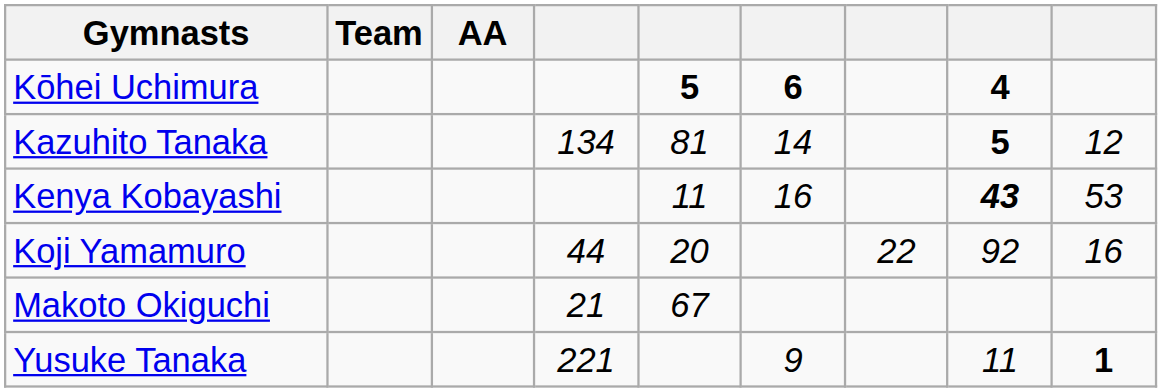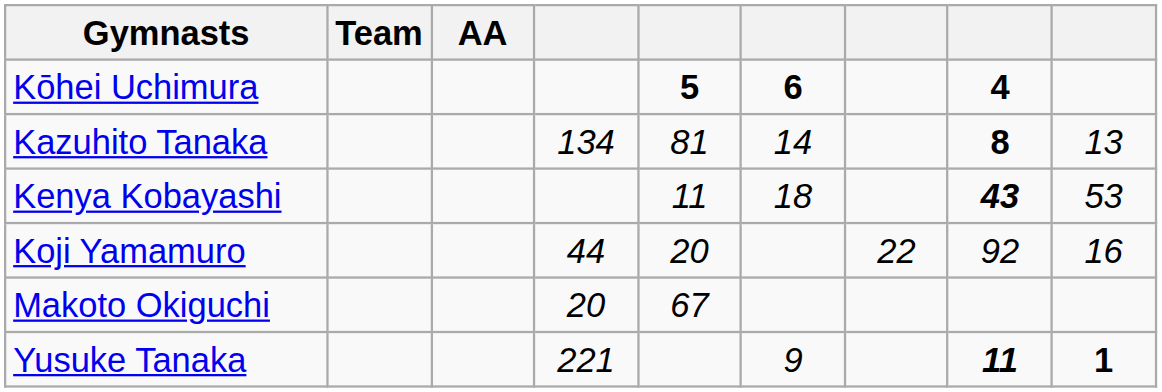 <table class="wikitable sortable collapsible autocollapse plainrowheaders" style="text-align:center; font-size:95%;">
 <tr>
 <th width=28% class=unsortable>Gymnasts</th>
 <th width=9% class=unsortable>Team</th>
 <th width=9% class=unsortable>AA</th>
 <th width=9% class=unsortable></th>
 <th width=9% class=unsortable></th>
 <th width=9% class=unsortable></th>
 <th width=9% class=unsortable></th>
 <th width=9% class=unsortable></th>
 <th width=9% class=unsortable></th>
 </tr>
 <tr>
 <td align=left><a href='#'>Kōhei Uchimura</a></td>
 <td></td>
 <td></td>
 <td></td>
 <td><strong>5</strong></td>
 <td><strong>6</strong></td>
 <td></td>
 <td><strong>4</strong></td>
 <td></td>
 </tr>
 <tr>
 <td align=left><a href='#'>Kazuhito Tanaka</a></td>
 <td></td>
 <td></td>
 <td><em>134</em></td>
 <td><em>81</em></td>
 <td><em>14</em></td>
 <td></td>
-<td><strong>5</strong></td>
-<td><em>12</em></td>
+<td><strong>8</strong></td>
+<td><em>13</em></td>
 </tr>
 <tr>
 <td align=left><a href='#'>Kenya Kobayashi</a></td>
 <td></td>
 <td></td>
 <td></td>
 <td><em>11</em></td>
-<td><em>16</em></td>
+<td><em>18</em></td>
 <td></td>
 <td><strong><em>43</em></strong></td>
 <td><em>53</em></td>
 </tr>
 <tr>
 <td align=left><a href='#'>Koji Yamamuro</a></td>
 <td></td>
 <td></td>
 <td><em>44</em></td>
 <td><em>20</em></td>
 <td></td>
 <td><em>22</em></td>
 <td><em>92</em></td>
 <td><em>16</em></td>
 </tr>
 <tr>
 <td align=left><a href='#'>Makoto Okiguchi</a></td>
 <td></td>
 <td></td>
-<td><em>21</em></td>
+<td><em>20</em></td>
 <td><em>67</em></td>
 <td></td>
 <td></td>
 <td></td>
 <td></td>
 </tr>
 <tr>
 <td align=left><a href='#'>Yusuke Tanaka</a></td>
 <td></td>
 <td></td>
 <td><em>221</em></td>
 <td></td>
 <td><em>9</em></td>
 <td></td>
-<td><em>11</em></td>
+<td><strong><em>11</em></strong></td>
 <td><strong>1</strong></td>
 </tr>
 </table>
